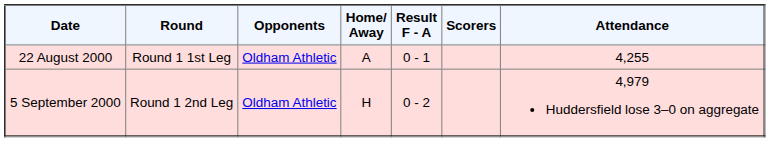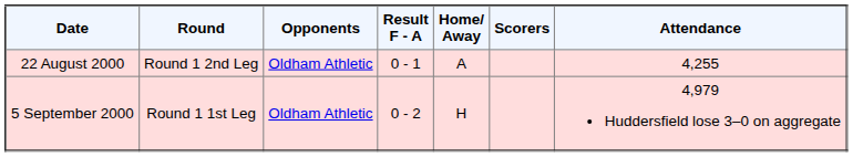 <table border="2" cellpadding="4" style="border-collapse:collapse; text-align:center; font-size:smaller;">
 <tr style="background:#f0f6ff;">
 <th><strong>Date</strong></th>
 <th><strong>Round</strong></th>
 <th><strong>Opponents</strong></th>
+<th><strong>Result<br>F - A</strong></th>
 <th><strong>Home/<br>Away</strong></th>
-<th><strong>Result<br>F - A</strong></th>
 <th><strong>Scorers</strong></th>
 <th><strong>Attendance</strong></th>
 </tr>
 <tr bgcolor="#ffdddd">
 <td>22 August 2000</td>
-<td>Round 1 1st Leg</td>
+<td>Round 1 2nd Leg</td>
 <td><a href='#'>Oldham Athletic</a></td>
+<td>0 - 1</td>
 <td>A</td>
-<td>0 - 1</td>
 <td></td>
 <td>4,255</td>
 </tr>
 <tr bgcolor="#ffdddd">
 <td>5 September 2000</td>
-<td>Round 1 2nd Leg</td>
+<td>Round 1 1st Leg</td>
 <td><a href='#'>Oldham Athletic</a></td>
+<td>0 - 2</td>
 <td>H</td>
-<td>0 - 2</td>
 <td></td>
 <td>4,979<br><ul><li>Huddersfield lose 3–0 on aggregate</li></ul></td>
 </tr>
 </table>
